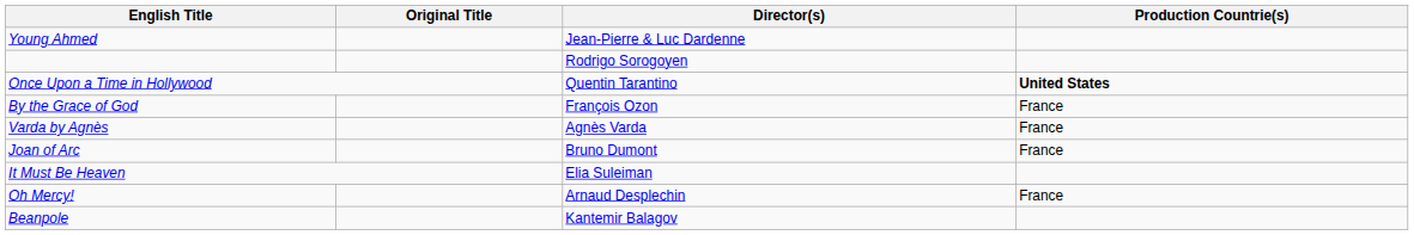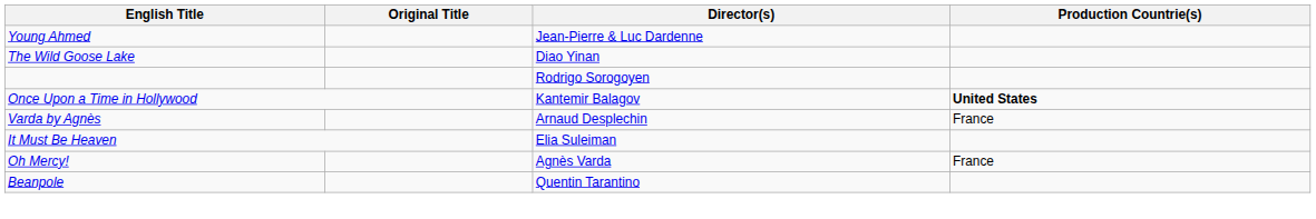 <table class="sortable wikitable" style="width:100%; margin-bottom:4px" cellpadding="5">
 <tr>
 <th scope="col">English Title</th>
 <th scope="col">Original Title</th>
 <th scope="col">Director(s)</th>
 <th scope="col">Production Countrie(s)</th>
 </tr>
 <tr>
 <td><em><a href='#'>Young Ahmed</a></em></td>
 <td></td>
 <td><a href='#'>Jean-Pierre & Luc Dardenne</a></td>
 <td></td>
 </tr>
 <tr>
+<td><em><a href='#'>The Wild Goose Lake</a></em></td>
+<td></td>
+<td><a href='#'>Diao Yinan</a></td>
+<td></td>
+</tr>
+<tr>
 <td></td>
 <td></td>
 <td><a href='#'>Rodrigo Sorogoyen</a></td>
 <td></td>
 </tr>
 <tr>
 <td colspan = "2"><em><a href='#'>Once Upon a Time in Hollywood</a></em></td>
-<td><a href='#'>Quentin Tarantino</a></td>
+<td><a href='#'>Kantemir Balagov</a></td>
 <td><strong>United States</strong></td>
-</tr>
-<tr>
-<td><a href='#'><em>By the Grace of God</em></a></td>
-<td></td>
-<td><a href='#'>François Ozon</a></td>
-<td>France</td>
 </tr>
 <tr>
 <td><em><a href='#'>Varda by Agnès</a></em></td>
 <td></td>
-<td><a href='#'>Agnès Varda</a></td>
-<td>France</td>
-</tr>
-<tr>
-<td><a href='#'><em>Joan of Arc</em></a></td>
-<td></td>
-<td><a href='#'>Bruno Dumont</a></td>
+<td><a href='#'>Arnaud Desplechin</a></td>
 <td>France</td>
 </tr>
 <tr>
 <td colspan = "2"><em><a href='#'>It Must Be Heaven</a></em></td>
 <td><a href='#'>Elia Suleiman</a></td>
 <td></td>
 </tr>
 <tr>
 <td><em><a href='#'>Oh Mercy!</a></em></td>
 <td></td>
-<td><a href='#'>Arnaud Desplechin</a></td>
+<td><a href='#'>Agnès Varda</a></td>
 <td>France</td>
 </tr>
 <tr>
 <td><a href='#'><em>Beanpole</em></a></td>
 <td></td>
-<td><a href='#'>Kantemir Balagov</a></td>
+<td><a href='#'>Quentin Tarantino</a></td>
 <td></td>
 </tr>
 </table>
